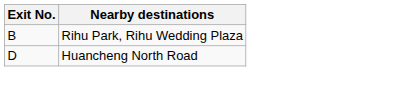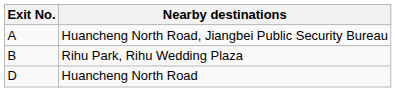 <table class="wikitable" style="margin-bottom: 10px;">
 <tr>
 <th>Exit No.</th>
 <th>Nearby destinations</th>
+</tr>
+<tr>
+<td>A</td>
+<td>Huancheng North Road, Jiangbei Public Security Bureau</td>
 </tr>
 <tr>
 <td>B</td>
 <td>Rihu Park, Rihu Wedding Plaza</td>
 </tr>
 <tr>
 <td>D</td>
 <td>Huancheng North Road</td>
 </tr>
 </table>
